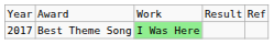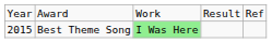 <table class="wikitable" |->
 <tr>
 <td>Year</td>
 <td>Award</td>
 <td>Work</td>
 <td>Result</td>
 <td>Ref</td>
 </tr>
 <tr>
-<td>2017</td>
+<td>2015</td>
 <td>Best Theme Song</td>
 <td style="background: lightgreen;">I Was Here</td>
 <td></td>
 <td></td>
 </tr>
 </table>
